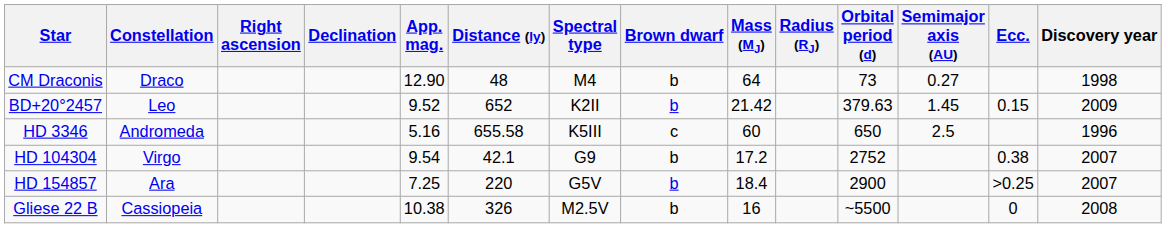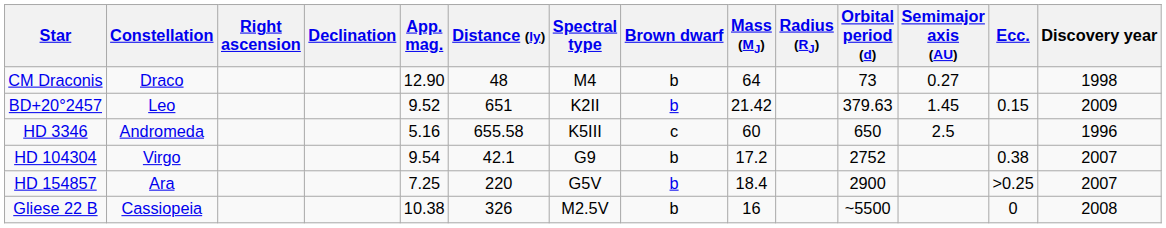 <table class="wikitable sortable" style="text-align:center">
 <tr>
 <th><a href='#'>Star</a></th>
 <th><a href='#'>Constellation</a></th>
 <th><a href='#'>Right<br>ascension</a></th>
 <th><a href='#'>Declination</a></th>
 <th><a href='#'>App.<br>mag.</a></th>
 <th><a href='#'>Distance</a> <small>(<a href='#'>ly</a>)</small></th>
 <th><a href='#'>Spectral<br>type</a></th>
 <th><a href='#'>Brown dwarf</a></th>
 <th><a href='#'>Mass</a><br><small>(<a href='#'>M<sub>J</sub></a>)</small></th>
 <th><a href='#'>Radius</a><br><small>(<a href='#'>R<sub>J</sub></a>)</small></th>
 <th><a href='#'>Orbital<br>period</a><br><small>(<a href='#'>d</a>)</small></th>
 <th><a href='#'>Semimajor<br>axis</a><br><small>(<a href='#'>AU</a>)</small></th>
 <th><a href='#'>Ecc.</a></th>
 <th>Discovery year</th>
 </tr>
 <tr>
 <td><a href='#'>CM Draconis</a></td>
 <td><a href='#'>Draco</a></td>
 <td></td>
 <td></td>
 <td>12.90</td>
 <td>48</td>
 <td>M4</td>
 <td>b</td>
 <td>64</td>
 <td></td>
 <td>73</td>
 <td>0.27</td>
 <td></td>
 <td>1998</td>
 </tr>
 <tr>
 <td><a href='#'>BD+20°2457</a></td>
 <td><a href='#'>Leo</a></td>
 <td></td>
 <td></td>
 <td>9.52</td>
-<td>652</td>
+<td>651</td>
 <td>K2II</td>
 <td><a href='#'>b</a></td>
 <td>21.42</td>
 <td></td>
 <td>379.63</td>
 <td>1.45</td>
 <td>0.15</td>
 <td>2009</td>
 </tr>
 <tr>
 <td><a href='#'>HD 3346</a></td>
 <td><a href='#'>Andromeda</a></td>
 <td></td>
 <td></td>
 <td>5.16</td>
 <td>655.58</td>
 <td>K5III</td>
 <td>c</td>
 <td>60</td>
 <td></td>
 <td>650</td>
 <td>2.5</td>
 <td></td>
 <td>1996</td>
 </tr>
 <tr>
 <td><a href='#'>HD 104304</a></td>
 <td><a href='#'>Virgo</a></td>
 <td></td>
 <td></td>
 <td>9.54</td>
 <td>42.1</td>
 <td>G9</td>
 <td>b</td>
 <td>17.2</td>
 <td></td>
 <td>2752</td>
 <td></td>
 <td>0.38</td>
 <td>2007</td>
 </tr>
 <tr>
 <td><a href='#'>HD 154857</a></td>
 <td><a href='#'>Ara</a></td>
 <td></td>
 <td></td>
 <td>7.25</td>
 <td>220</td>
 <td>G5V</td>
 <td><a href='#'>b</a></td>
 <td>18.4</td>
 <td></td>
 <td>2900</td>
 <td></td>
 <td>>0.25</td>
 <td>2007</td>
 </tr>
 <tr>
 <td><a href='#'>Gliese 22 B</a></td>
 <td><a href='#'>Cassiopeia</a></td>
 <td></td>
 <td></td>
 <td>10.38</td>
 <td>326</td>
 <td>M2.5V</td>
 <td>b</td>
 <td>16</td>
 <td></td>
 <td>~5500</td>
 <td></td>
 <td>0</td>
 <td>2008</td>
 </tr>
 </table>
